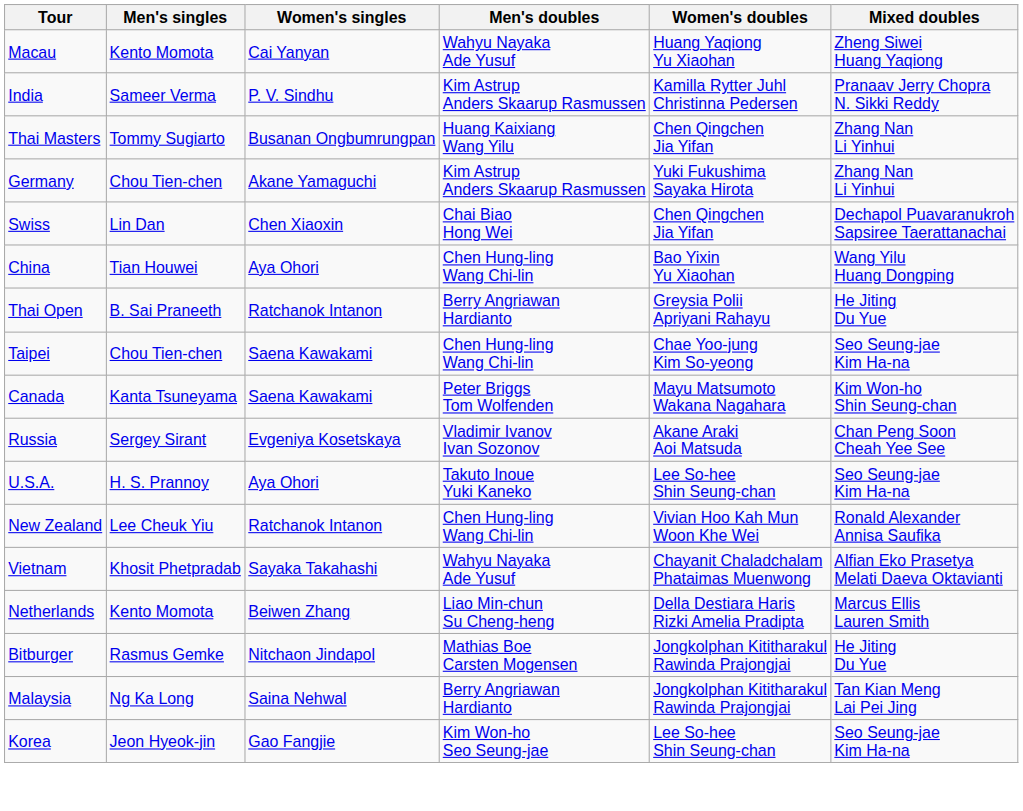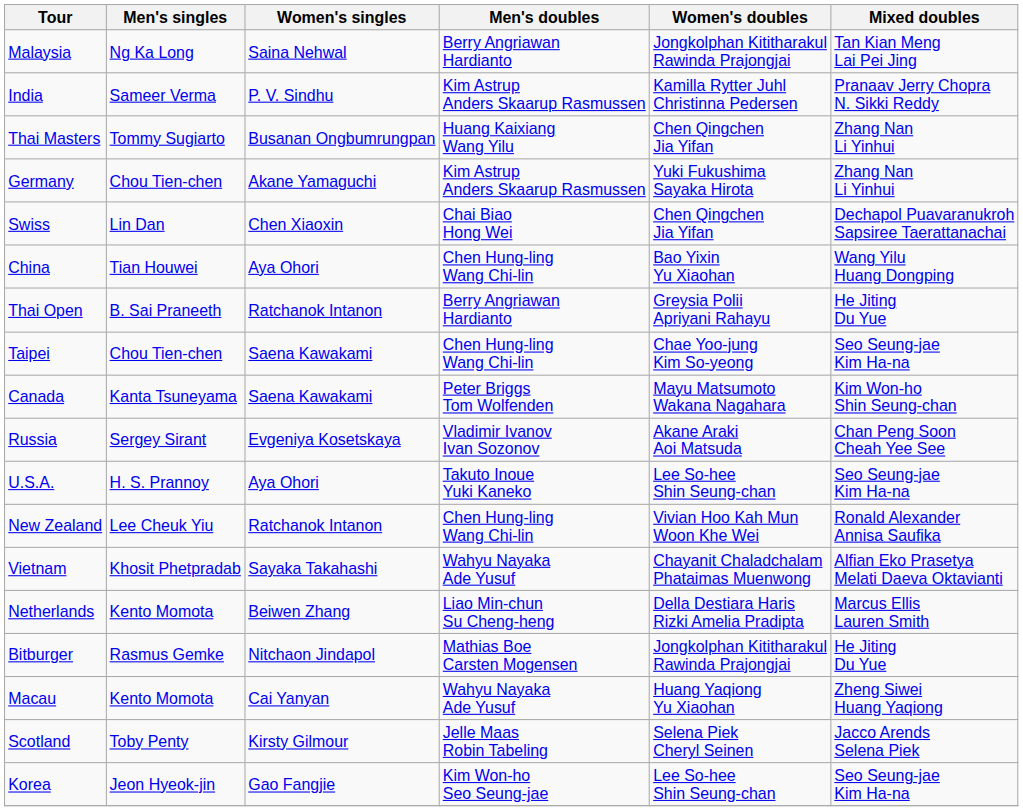 <table class=wikitable style="font-size:95%">
 <tr>
 <th>Tour</th>
 <th>Men's singles</th>
 <th>Women's singles</th>
 <th>Men's doubles</th>
 <th>Women's doubles</th>
 <th>Mixed doubles</th>
 </tr>
 <tr>
-<td> <a href='#'>Macau</a></td>
-<td> <a href='#'>Kento Momota</a></td>
-<td> <a href='#'>Cai Yanyan</a></td>
-<td> <a href='#'>Wahyu Nayaka</a> <br> <a href='#'>Ade Yusuf</a></td>
-<td> <a href='#'>Huang Yaqiong</a> <br> <a href='#'>Yu Xiaohan</a></td>
-<td> <a href='#'>Zheng Siwei</a> <br> <a href='#'>Huang Yaqiong</a></td>
+<td> <a href='#'>Malaysia</a></td>
+<td> <a href='#'>Ng Ka Long</a></td>
+<td> <a href='#'>Saina Nehwal</a></td>
+<td> <a href='#'>Berry Angriawan</a> <br> <a href='#'>Hardianto</a></td>
+<td> <a href='#'>Jongkolphan Kititharakul</a> <br> <a href='#'>Rawinda Prajongjai</a></td>
+<td> <a href='#'>Tan Kian Meng</a> <br> <a href='#'>Lai Pei Jing</a></td>
 </tr>
 <tr>
 <td> <a href='#'>India</a></td>
 <td> <a href='#'>Sameer Verma</a></td>
 <td> <a href='#'>P. V. Sindhu</a></td>
 <td> <a href='#'>Kim Astrup</a> <br> <a href='#'>Anders Skaarup Rasmussen</a></td>
 <td> <a href='#'>Kamilla Rytter Juhl</a> <br> <a href='#'>Christinna Pedersen</a></td>
 <td> <a href='#'>Pranaav Jerry Chopra</a> <br> <a href='#'>N. Sikki Reddy</a></td>
 </tr>
 <tr>
 <td> <a href='#'>Thai Masters</a></td>
 <td> <a href='#'>Tommy Sugiarto</a></td>
 <td> <a href='#'>Busanan Ongbumrungpan</a></td>
 <td> <a href='#'>Huang Kaixiang</a> <br> <a href='#'>Wang Yilu</a></td>
 <td> <a href='#'>Chen Qingchen</a> <br> <a href='#'>Jia Yifan</a></td>
 <td> <a href='#'>Zhang Nan</a> <br> <a href='#'>Li Yinhui</a></td>
 </tr>
 <tr>
 <td> <a href='#'>Germany</a></td>
 <td> <a href='#'>Chou Tien-chen</a></td>
 <td> <a href='#'>Akane Yamaguchi</a></td>
 <td> <a href='#'>Kim Astrup</a> <br> <a href='#'>Anders Skaarup Rasmussen</a></td>
 <td> <a href='#'>Yuki Fukushima</a> <br> <a href='#'>Sayaka Hirota</a></td>
 <td> <a href='#'>Zhang Nan</a> <br> <a href='#'>Li Yinhui</a></td>
 </tr>
 <tr>
 <td> <a href='#'>Swiss</a></td>
 <td> <a href='#'>Lin Dan</a></td>
 <td> <a href='#'>Chen Xiaoxin</a></td>
 <td> <a href='#'>Chai Biao</a> <br> <a href='#'>Hong Wei</a></td>
 <td> <a href='#'>Chen Qingchen</a> <br> <a href='#'>Jia Yifan</a></td>
 <td> <a href='#'>Dechapol Puavaranukroh</a> <br> <a href='#'>Sapsiree Taerattanachai</a></td>
 </tr>
 <tr>
 <td> <a href='#'>China</a></td>
 <td> <a href='#'>Tian Houwei</a></td>
 <td> <a href='#'>Aya Ohori</a></td>
 <td> <a href='#'>Chen Hung-ling</a> <br> <a href='#'>Wang Chi-lin</a></td>
 <td> <a href='#'>Bao Yixin</a> <br> <a href='#'>Yu Xiaohan</a></td>
 <td> <a href='#'>Wang Yilu</a> <br> <a href='#'>Huang Dongping</a></td>
 </tr>
 <tr>
 <td> <a href='#'>Thai Open</a></td>
 <td> <a href='#'>B. Sai Praneeth</a></td>
 <td> <a href='#'>Ratchanok Intanon</a></td>
 <td> <a href='#'>Berry Angriawan</a> <br> <a href='#'>Hardianto</a></td>
 <td> <a href='#'>Greysia Polii</a> <br> <a href='#'>Apriyani Rahayu</a></td>
 <td> <a href='#'>He Jiting</a> <br> <a href='#'>Du Yue</a></td>
 </tr>
 <tr>
 <td> <a href='#'>Taipei</a></td>
 <td> <a href='#'>Chou Tien-chen</a></td>
 <td> <a href='#'>Saena Kawakami</a></td>
 <td> <a href='#'>Chen Hung-ling</a> <br> <a href='#'>Wang Chi-lin</a></td>
 <td> <a href='#'>Chae Yoo-jung</a> <br> <a href='#'>Kim So-yeong</a></td>
 <td> <a href='#'>Seo Seung-jae</a> <br> <a href='#'>Kim Ha-na</a></td>
 </tr>
 <tr>
 <td> <a href='#'>Canada</a></td>
 <td> <a href='#'>Kanta Tsuneyama</a></td>
 <td> <a href='#'>Saena Kawakami</a></td>
 <td> <a href='#'>Peter Briggs</a> <br> <a href='#'>Tom Wolfenden</a></td>
 <td> <a href='#'>Mayu Matsumoto</a> <br> <a href='#'>Wakana Nagahara</a></td>
 <td> <a href='#'>Kim Won-ho</a> <br> <a href='#'>Shin Seung-chan</a></td>
 </tr>
 <tr>
 <td> <a href='#'>Russia</a></td>
 <td> <a href='#'>Sergey Sirant</a></td>
 <td> <a href='#'>Evgeniya Kosetskaya</a></td>
 <td> <a href='#'>Vladimir Ivanov</a> <br> <a href='#'>Ivan Sozonov</a></td>
 <td> <a href='#'>Akane Araki</a> <br> <a href='#'>Aoi Matsuda</a></td>
 <td> <a href='#'>Chan Peng Soon</a> <br> <a href='#'>Cheah Yee See</a></td>
 </tr>
 <tr>
 <td> <a href='#'>U.S.A.</a></td>
 <td> <a href='#'>H. S. Prannoy</a></td>
 <td> <a href='#'>Aya Ohori</a></td>
 <td> <a href='#'>Takuto Inoue</a> <br> <a href='#'>Yuki Kaneko</a></td>
 <td> <a href='#'>Lee So-hee</a> <br> <a href='#'>Shin Seung-chan</a></td>
 <td> <a href='#'>Seo Seung-jae</a> <br> <a href='#'>Kim Ha-na</a></td>
 </tr>
 <tr>
 <td> <a href='#'>New Zealand</a></td>
 <td> <a href='#'>Lee Cheuk Yiu</a></td>
 <td> <a href='#'>Ratchanok Intanon</a></td>
 <td> <a href='#'>Chen Hung-ling</a> <br> <a href='#'>Wang Chi-lin</a></td>
 <td> <a href='#'>Vivian Hoo Kah Mun</a> <br> <a href='#'>Woon Khe Wei</a></td>
 <td> <a href='#'>Ronald Alexander</a> <br> <a href='#'>Annisa Saufika</a></td>
 </tr>
 <tr>
 <td> <a href='#'>Vietnam</a></td>
 <td> <a href='#'>Khosit Phetpradab</a></td>
 <td> <a href='#'>Sayaka Takahashi</a></td>
 <td> <a href='#'>Wahyu Nayaka</a> <br> <a href='#'>Ade Yusuf</a></td>
 <td> <a href='#'>Chayanit Chaladchalam</a> <br> <a href='#'>Phataimas Muenwong</a></td>
 <td> <a href='#'>Alfian Eko Prasetya</a> <br> <a href='#'>Melati Daeva Oktavianti</a></td>
 </tr>
 <tr>
 <td> <a href='#'>Netherlands</a></td>
 <td> <a href='#'>Kento Momota</a></td>
 <td> <a href='#'>Beiwen Zhang</a></td>
 <td> <a href='#'>Liao Min-chun</a> <br> <a href='#'>Su Cheng-heng</a></td>
 <td> <a href='#'>Della Destiara Haris</a> <br> <a href='#'>Rizki Amelia Pradipta</a></td>
 <td> <a href='#'>Marcus Ellis</a> <br> <a href='#'>Lauren Smith</a></td>
 </tr>
 <tr>
 <td> <a href='#'>Bitburger</a></td>
 <td> <a href='#'>Rasmus Gemke</a></td>
 <td> <a href='#'>Nitchaon Jindapol</a></td>
 <td> <a href='#'>Mathias Boe</a> <br> <a href='#'>Carsten Mogensen</a></td>
 <td> <a href='#'>Jongkolphan Kititharakul</a> <br> <a href='#'>Rawinda Prajongjai</a></td>
 <td> <a href='#'>He Jiting</a> <br> <a href='#'>Du Yue</a></td>
 </tr>
 <tr>
-<td> <a href='#'>Malaysia</a></td>
-<td> <a href='#'>Ng Ka Long</a></td>
-<td> <a href='#'>Saina Nehwal</a></td>
-<td> <a href='#'>Berry Angriawan</a> <br> <a href='#'>Hardianto</a></td>
-<td> <a href='#'>Jongkolphan Kititharakul</a> <br> <a href='#'>Rawinda Prajongjai</a></td>
-<td> <a href='#'>Tan Kian Meng</a> <br> <a href='#'>Lai Pei Jing</a></td>
+<td> <a href='#'>Macau</a></td>
+<td> <a href='#'>Kento Momota</a></td>
+<td> <a href='#'>Cai Yanyan</a></td>
+<td> <a href='#'>Wahyu Nayaka</a> <br> <a href='#'>Ade Yusuf</a></td>
+<td> <a href='#'>Huang Yaqiong</a> <br> <a href='#'>Yu Xiaohan</a></td>
+<td> <a href='#'>Zheng Siwei</a> <br> <a href='#'>Huang Yaqiong</a></td>
+</tr>
+<tr>
+<td> <a href='#'>Scotland</a></td>
+<td> <a href='#'>Toby Penty</a></td>
+<td> <a href='#'>Kirsty Gilmour</a></td>
+<td> <a href='#'>Jelle Maas</a> <br> <a href='#'>Robin Tabeling</a></td>
+<td> <a href='#'>Selena Piek</a> <br> <a href='#'>Cheryl Seinen</a></td>
+<td> <a href='#'>Jacco Arends</a> <br> <a href='#'>Selena Piek</a></td>
 </tr>
 <tr>
 <td> <a href='#'>Korea</a></td>
 <td> <a href='#'>Jeon Hyeok-jin</a></td>
 <td> <a href='#'>Gao Fangjie</a></td>
 <td> <a href='#'>Kim Won-ho</a> <br> <a href='#'>Seo Seung-jae</a></td>
 <td> <a href='#'>Lee So-hee</a> <br> <a href='#'>Shin Seung-chan</a></td>
 <td> <a href='#'>Seo Seung-jae</a> <br> <a href='#'>Kim Ha-na</a></td>
 </tr>
 <tr>
 </tr>
 </table>
